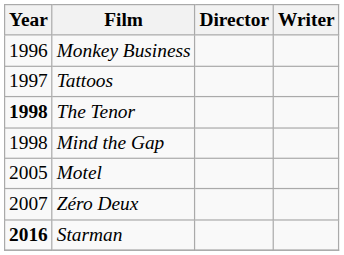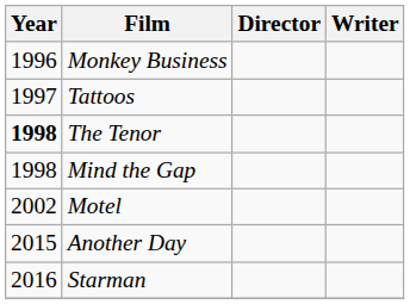 <table class="wikitable" border="1">
 <tr>
 <th>Year</th>
 <th>Film</th>
 <th>Director</th>
 <th>Writer</th>
 </tr>
 <tr>
 <td>1996</td>
 <td><em>Monkey Business</em></td>
 <td></td>
 <td></td>
 </tr>
 <tr>
 <td>1997</td>
 <td><em>Tattoos</em></td>
 <td></td>
 <td></td>
 </tr>
 <tr>
 <td><strong>1998</strong></td>
 <td><em>The Tenor</em></td>
 <td></td>
 <td></td>
 </tr>
 <tr>
 <td>1998</td>
 <td><em>Mind the Gap</em></td>
 <td></td>
 <td></td>
 </tr>
 <tr>
-<td>2005</td>
+<td>2002</td>
 <td><em>Motel</em></td>
 <td></td>
 <td></td>
 </tr>
 <tr>
-<td>2007</td>
-<td><em>Zéro Deux</em></td>
+<td>2015</td>
+<td><em>Another Day</em></td>
 <td></td>
 <td></td>
 </tr>
 <tr>
-<td><strong>2016</strong></td>
+<td>2016</td>
 <td><em>Starman</em></td>
 <td></td>
 <td></td>
 </tr>
 <tr>
 </tr>
 </table>
